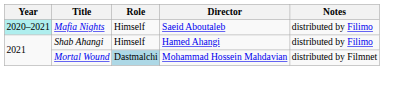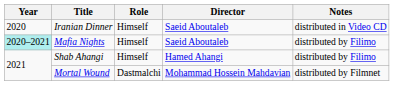 <table class="wikitable sortable">
 <tr>
 <th>Year</th>
 <th>Title</th>
 <th>Role</th>
 <th>Director</th>
 <th>Notes</th>
+</tr>
+<tr>
+<td>2020</td>
+<td><em>Iranian Dinner</em></td>
+<td>Himself</td>
+<td><a href='#'>Saeid Aboutaleb</a></td>
+<td>distributed in <a href='#'>Video CD</a></td>
 </tr>
 <tr>
 <td style="background: paleturquoise;">2020–2021</td>
 <td><em><a href='#'>Mafia Nights</a></em></td>
 <td>Himself</td>
 <td><a href='#'>Saeid Aboutaleb</a></td>
 <td>distributed by <a href='#'>Filimo</a></td>
 </tr>
 <tr>
 <td rowspan="2">2021</td>
 <td><em>Shab Ahangi</em></td>
 <td>Himself</td>
 <td><a href='#'>Hamed Ahangi</a></td>
 <td>distributed by <a href='#'>Filimo</a></td>
 </tr>
 <tr>
 <td><em><a href='#'>Mortal Wound</a></em></td>
-<td style="background: lightblue;">Dastmalchi</td>
+<td>Dastmalchi</td>
 <td><a href='#'>Mohammad Hossein Mahdavian</a></td>
 <td>distributed by Filmnet</td>
 </tr>
 </table>
